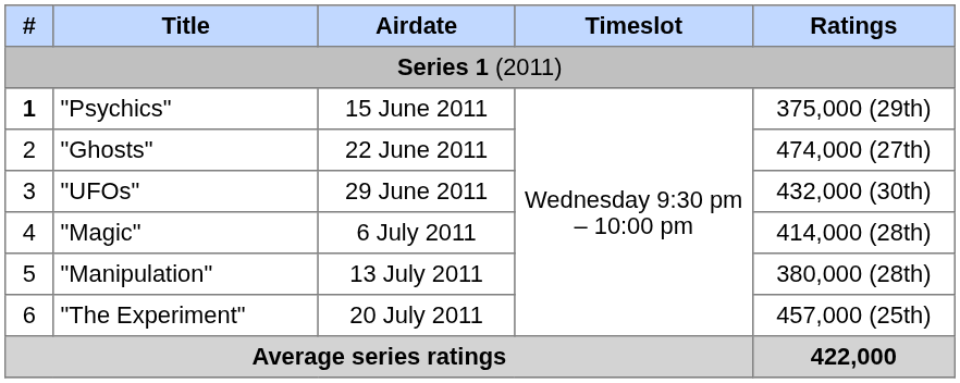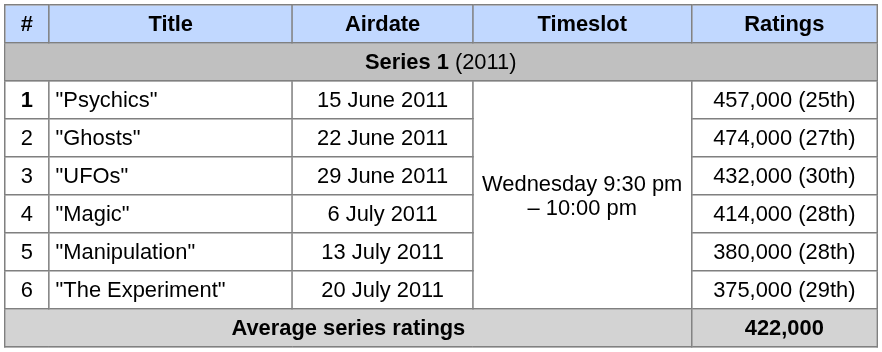 <table border="1" cellpadding="4" cellspacing="0" style="text-align:center; font-size:90%; border-collapse:collapse;" width=65%>
 <tr style="background:#C1D8FF;">
 <th width=2%>#</th>
 <th width=10%>Title</th>
 <th width=10%>Airdate</th>
 <th width=10%>Timeslot</th>
 <th width=10%>Ratings</th>
 </tr>
 <tr bgcolor="silver">
 <td colspan=5><strong>Series 1</strong> (2011)</td>
 </tr>
 <tr>
 <td><strong>1</strong></td>
 <td align=left>"Psychics"</td>
 <td>15 June 2011</td>
 <td rowspan=6>Wednesday 9:30 pm – 10:00 pm</td>
-<td>375,000 (29th)</td>
+<td>457,000 (25th)</td>
 </tr>
 <tr>
 <td>2</td>
 <td align=left>"Ghosts"</td>
 <td>22 June 2011</td>
 <td>474,000 (27th)</td>
 </tr>
 <tr>
 <td>3</td>
 <td align=left>"UFOs"</td>
 <td>29 June 2011</td>
 <td>432,000 (30th)</td>
 </tr>
 <tr>
 <td>4</td>
 <td align=left>"Magic"</td>
 <td>6 July 2011</td>
 <td>414,000 (28th)</td>
 </tr>
 <tr>
 <td>5</td>
 <td align=left>"Manipulation"</td>
 <td>13 July 2011</td>
 <td>380,000 (28th)</td>
 </tr>
 <tr>
 <td>6</td>
 <td align=left>"The Experiment"</td>
 <td>20 July 2011</td>
-<td>457,000 (25th)</td>
+<td>375,000 (29th)</td>
 </tr>
 <tr bgcolor="#D3D3D3">
 <td colspan=4><strong>Average series ratings</strong></td>
 <td><strong>422,000</strong></td>
 </tr>
 </table>
